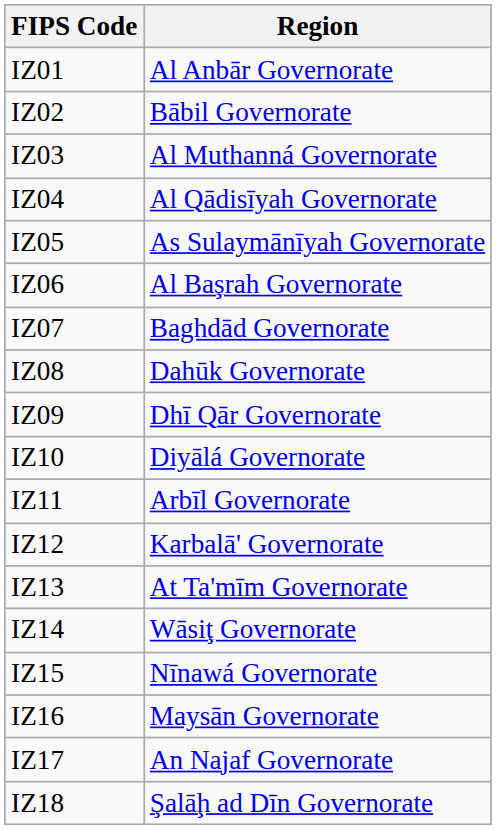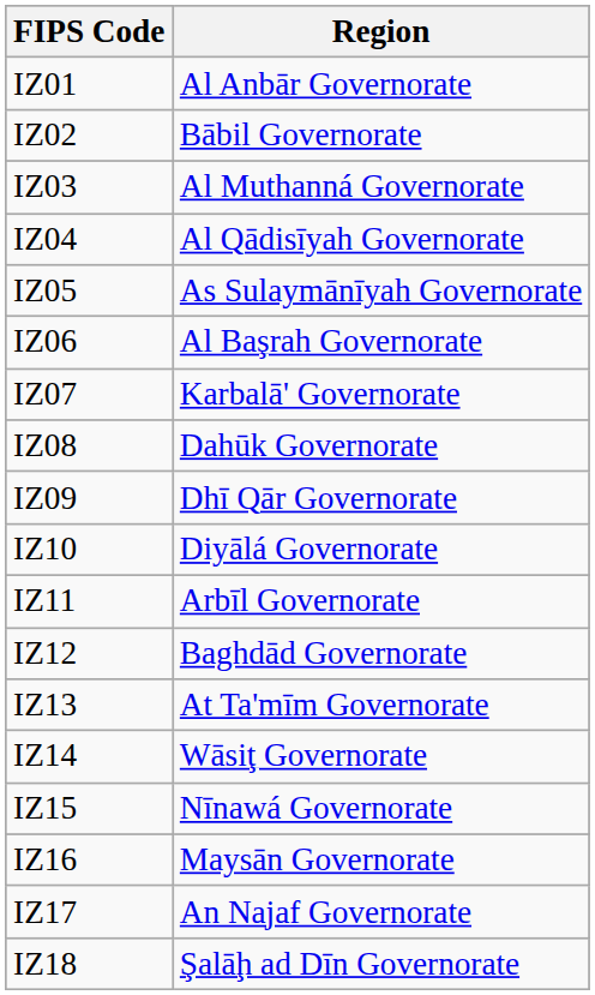 <table class="wikitable">
 <tr>
 <th>FIPS Code</th>
 <th>Region</th>
 </tr>
 <tr>
 <td>IZ01</td>
 <td><a href='#'>Al Anbār Governorate</a></td>
 </tr>
 <tr>
 <td>IZ02</td>
 <td><a href='#'>Bābil Governorate</a></td>
 </tr>
 <tr>
 <td>IZ03</td>
 <td><a href='#'>Al Muthanná Governorate</a></td>
 </tr>
 <tr>
 <td>IZ04</td>
 <td><a href='#'>Al Qādisīyah Governorate</a></td>
 </tr>
 <tr>
 <td>IZ05</td>
 <td><a href='#'>As Sulaymānīyah Governorate</a></td>
 </tr>
 <tr>
 <td>IZ06</td>
 <td><a href='#'>Al Başrah Governorate</a></td>
 </tr>
 <tr>
 <td>IZ07</td>
-<td><a href='#'>Baghdād Governorate</a></td>
+<td><a href='#'>Karbalā' Governorate</a></td>
 </tr>
 <tr>
 <td>IZ08</td>
 <td><a href='#'>Dahūk Governorate</a></td>
 </tr>
 <tr>
 <td>IZ09</td>
 <td><a href='#'>Dhī Qār Governorate</a></td>
 </tr>
 <tr>
 <td>IZ10</td>
 <td><a href='#'>Diyālá Governorate</a></td>
 </tr>
 <tr>
 <td>IZ11</td>
 <td><a href='#'>Arbīl Governorate</a></td>
 </tr>
 <tr>
 <td>IZ12</td>
-<td><a href='#'>Karbalā' Governorate</a></td>
+<td><a href='#'>Baghdād Governorate</a></td>
 </tr>
 <tr>
 <td>IZ13</td>
 <td><a href='#'>At Ta'mīm Governorate</a></td>
 </tr>
 <tr>
 <td>IZ14</td>
 <td><a href='#'>Wāsiţ Governorate</a></td>
 </tr>
 <tr>
 <td>IZ15</td>
 <td><a href='#'>Nīnawá Governorate</a></td>
 </tr>
 <tr>
 <td>IZ16</td>
 <td><a href='#'>Maysān Governorate</a></td>
 </tr>
 <tr>
 <td>IZ17</td>
 <td><a href='#'>An Najaf Governorate</a></td>
 </tr>
 <tr>
 <td>IZ18</td>
 <td><a href='#'>Şalāḩ ad Dīn Governorate</a></td>
 </tr>
 </table>
